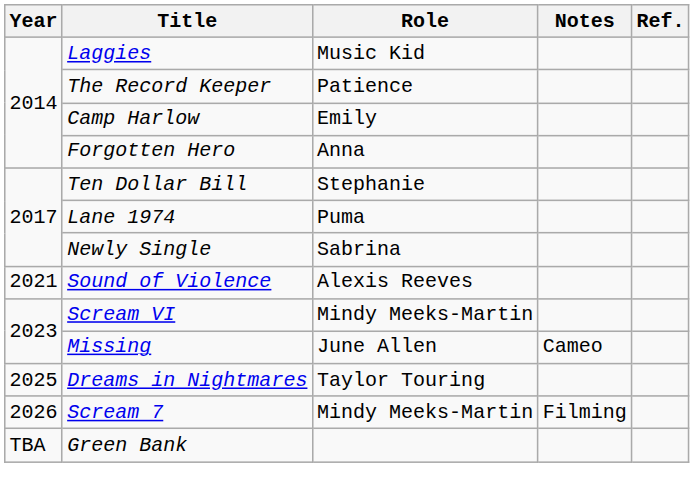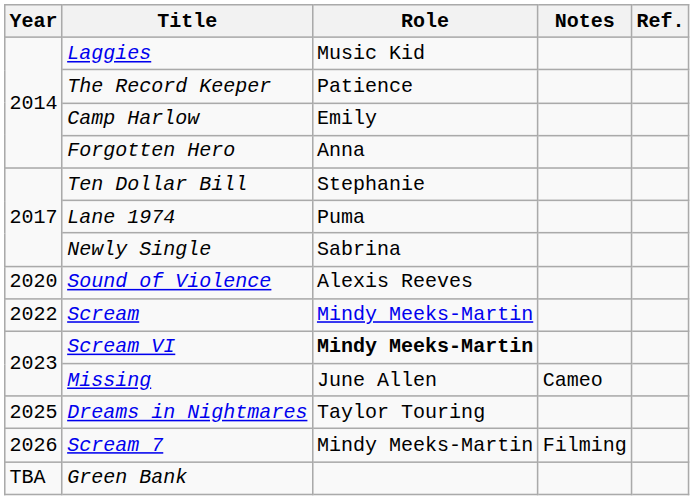 <table class="wikitable sortable">
 <tr>
 <th>Year</th>
 <th>Title</th>
 <th>Role</th>
 <th class="unsortable">Notes</th>
 <th>Ref.</th>
 </tr>
 <tr>
 <td rowspan="4">2014</td>
 <td><em><a href='#'>Laggies</a></em></td>
 <td>Music Kid</td>
 <td></td>
 <td></td>
 </tr>
 <tr>
 <td><em>The Record Keeper</em></td>
 <td>Patience</td>
 <td></td>
 <td></td>
 </tr>
 <tr>
 <td><em>Camp Harlow</em></td>
 <td>Emily</td>
 <td></td>
 <td></td>
 </tr>
 <tr>
 <td><em>Forgotten Hero</em></td>
 <td>Anna</td>
 <td></td>
 <td></td>
 </tr>
 <tr>
 <td rowspan="3">2017</td>
 <td><em>Ten Dollar Bill</em></td>
 <td>Stephanie</td>
 <td></td>
 <td></td>
 </tr>
 <tr>
 <td><em>Lane 1974</em></td>
 <td>Puma</td>
 <td></td>
 <td></td>
 </tr>
 <tr>
 <td><em>Newly Single</em></td>
 <td>Sabrina</td>
 <td></td>
 <td></td>
 </tr>
 <tr>
-<td>2021</td>
+<td>2020</td>
 <td><em><a href='#'>Sound of Violence</a></em></td>
 <td>Alexis Reeves</td>
 <td></td>
 <td></td>
 </tr>
 <tr>
+<td>2022</td>
+<td><em><a href='#'>Scream</a></em></td>
+<td><a href='#'>Mindy Meeks-Martin</a></td>
+<td></td>
+<td></td>
+</tr>
+<tr>
 <td rowspan="2">2023</td>
 <td><em><a href='#'>Scream VI</a></em></td>
-<td>Mindy Meeks-Martin</td>
+<td><strong>Mindy Meeks-Martin</strong></td>
 <td></td>
 <td></td>
 </tr>
 <tr>
 <td><em><a href='#'>Missing</a></em></td>
 <td>June Allen</td>
 <td>Cameo</td>
 <td></td>
 </tr>
 <tr>
 <td>2025</td>
 <td><em><a href='#'>Dreams in Nightmares</a></em></td>
 <td>Taylor Touring</td>
 <td></td>
 <td></td>
 </tr>
 <tr>
 <td>2026</td>
 <td><em><a href='#'>Scream 7</a></em></td>
 <td>Mindy Meeks-Martin</td>
 <td>Filming</td>
 <td></td>
 </tr>
 <tr>
 <td>TBA</td>
 <td><em>Green Bank</em></td>
 <td></td>
 <td></td>
 <td></td>
 </tr>
 </table>
